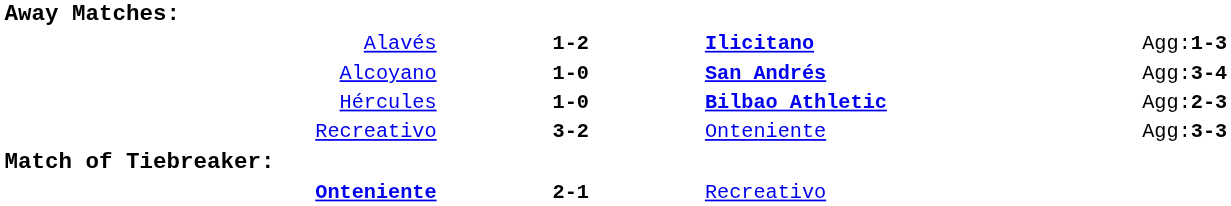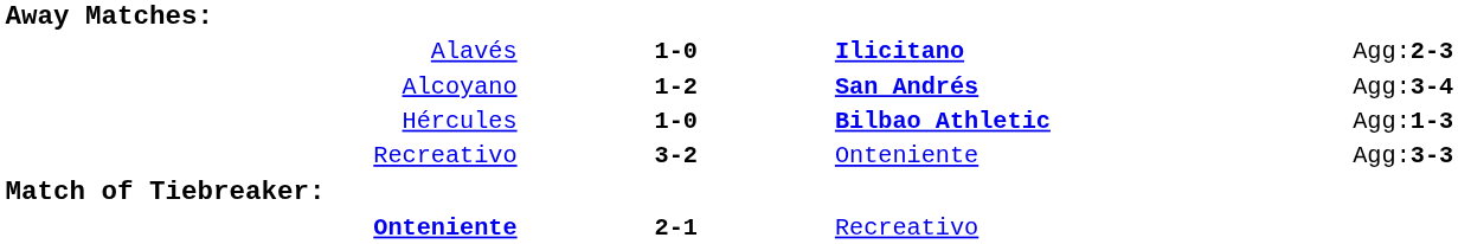 <table width=100% cellspacing=1>
 <tr>
 <th width=20%></th>
 <th width=12%></th>
 <th width=20%></th>
 <th></th>
 </tr>
 <tr>
 <td><strong>Away Matches:</strong></td>
 </tr>
 <tr style=font-size:90%>
 <td align=right><a href='#'>Alavés</a></td>
-<td align=center><strong>1-2</strong></td>
+<td align=center><strong>1-0</strong></td>
 <td><strong><a href='#'>Ilicitano</a></strong></td>
-<td>Agg:<strong>1-3</strong></td>
+<td>Agg:<strong>2-3</strong></td>
 </tr>
 <tr style=font-size:90%>
 <td align=right><a href='#'>Alcoyano</a></td>
-<td align=center><strong>1-0</strong></td>
+<td align=center><strong>1-2</strong></td>
 <td><strong><a href='#'>San Andrés</a></strong></td>
 <td>Agg:<strong>3-4</strong></td>
 </tr>
 <tr style=font-size:90%>
 <td align=right><a href='#'>Hércules</a></td>
 <td align=center><strong>1-0</strong></td>
 <td><strong><a href='#'>Bilbao Athletic</a></strong></td>
-<td>Agg:<strong>2-3</strong></td>
+<td>Agg:<strong>1-3</strong></td>
 </tr>
 <tr style=font-size:90%>
 <td align=right><a href='#'>Recreativo</a></td>
 <td align=center><strong>3-2</strong></td>
 <td><a href='#'>Onteniente</a></td>
 <td>Agg:<strong>3-3</strong></td>
 </tr>
 <tr>
 <td><strong>Match of Tiebreaker:</strong></td>
 </tr>
 <tr style=font-size:90%>
 <td align=right><strong><a href='#'>Onteniente</a></strong></td>
 <td align=center><strong>2-1</strong></td>
 <td><a href='#'>Recreativo</a></td>
 </tr>
 </table>
